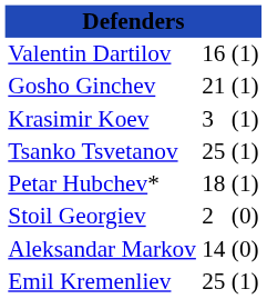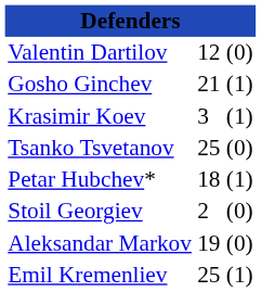 <table class="toccolours" border="0" cellpadding="2" cellspacing="0" align="left" style="margin:0.5em;">
 <tr>
 <th colspan="4" align="center" bgcolor="#2049B7"><span>Defenders</span></th>
 </tr>
 <tr>
 <td> <a href='#'>Valentin Dartilov</a></td>
-<td>16</td>
-<td>(1)</td>
+<td>12</td>
+<td>(0)</td>
 </tr>
 <tr>
 <td> <a href='#'>Gosho Ginchev</a></td>
 <td>21</td>
 <td>(1)</td>
 </tr>
 <tr>
 <td> <a href='#'>Krasimir Koev</a></td>
 <td>3</td>
 <td>(1)</td>
 </tr>
 <tr>
 <td> <a href='#'>Tsanko Tsvetanov</a></td>
 <td>25</td>
-<td>(1)</td>
+<td>(0)</td>
 </tr>
 <tr>
 <td> <a href='#'>Petar Hubchev</a>*</td>
 <td>18</td>
 <td>(1)</td>
 </tr>
 <tr>
 <td> <a href='#'>Stoil Georgiev</a></td>
 <td>2</td>
 <td>(0)</td>
 </tr>
 <tr>
 <td> <a href='#'>Aleksandar Markov</a></td>
-<td>14</td>
+<td>19</td>
 <td>(0)</td>
 </tr>
 <tr>
 <td> <a href='#'>Emil Kremenliev</a></td>
 <td>25</td>
 <td>(1)</td>
 </tr>
 <tr>
 </tr>
 </table>
